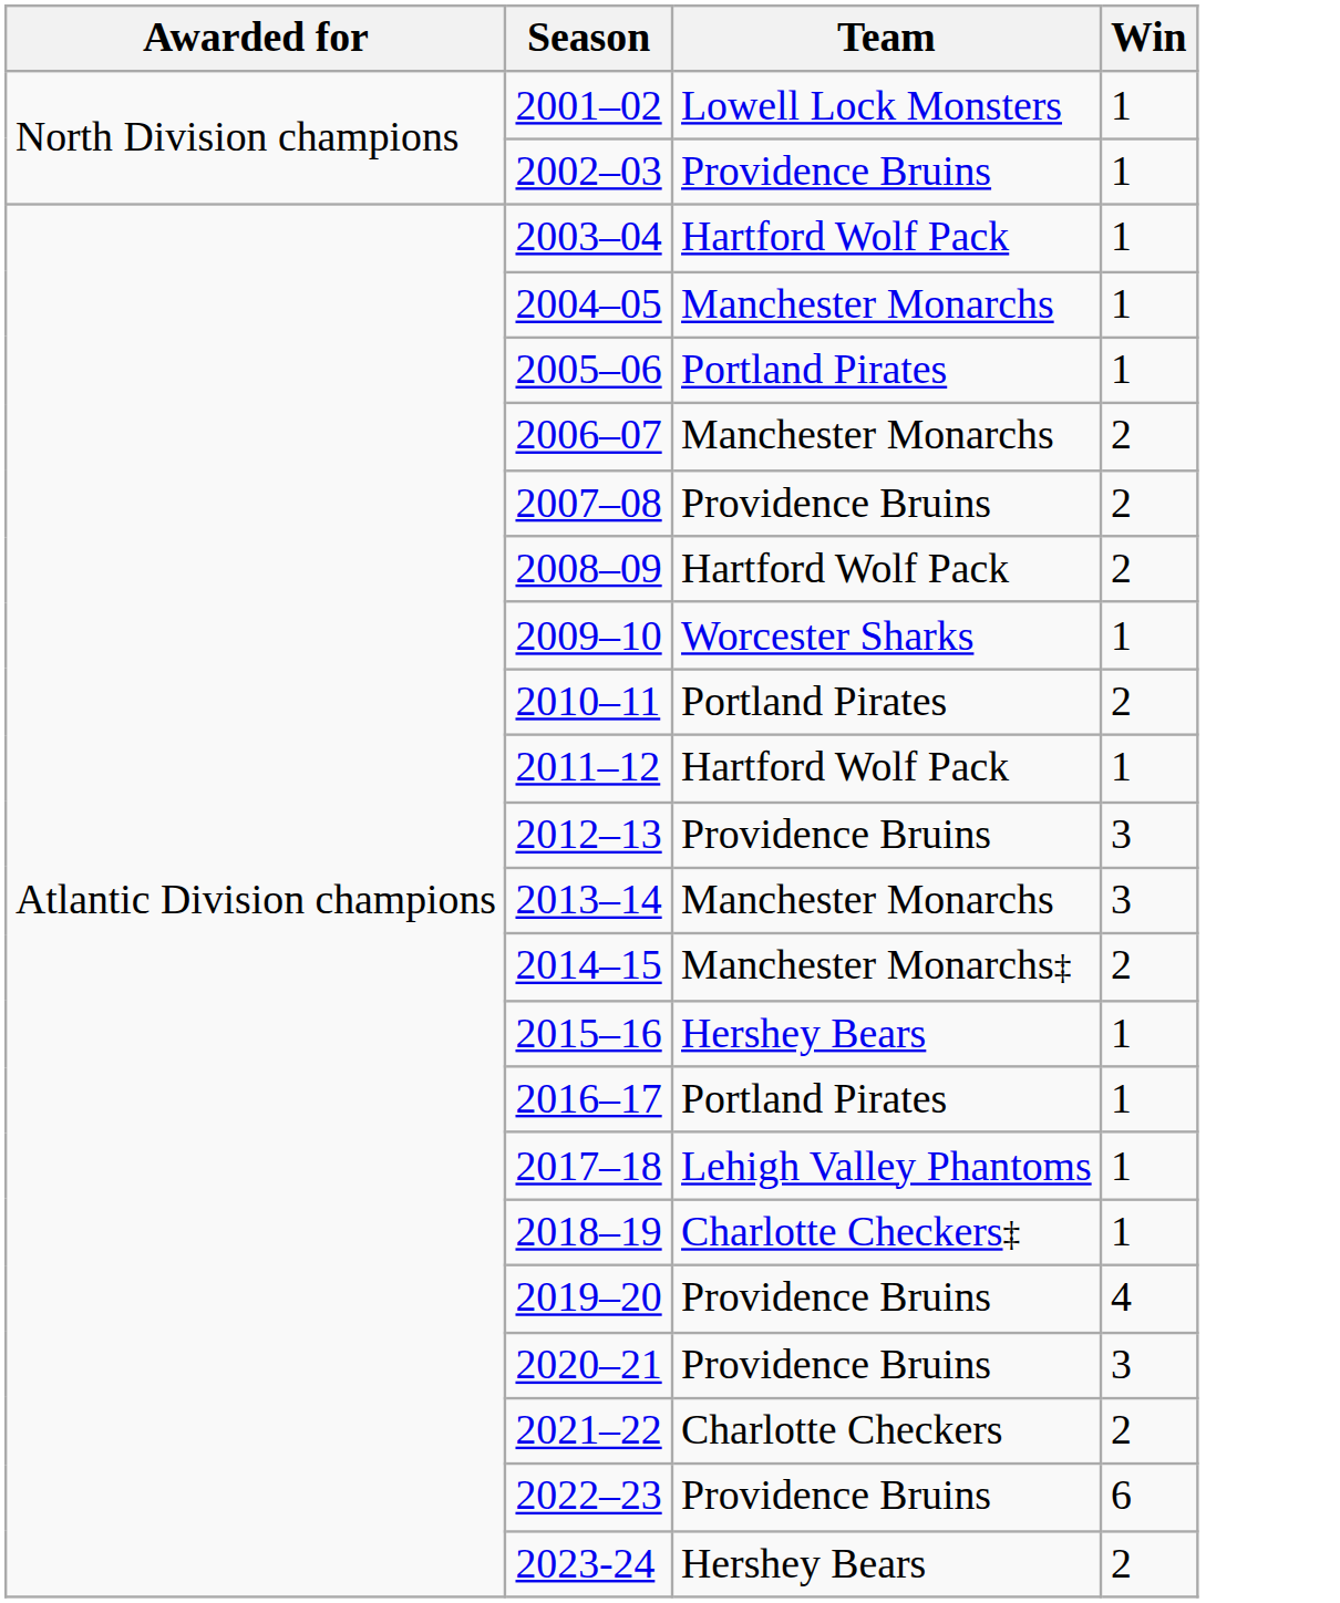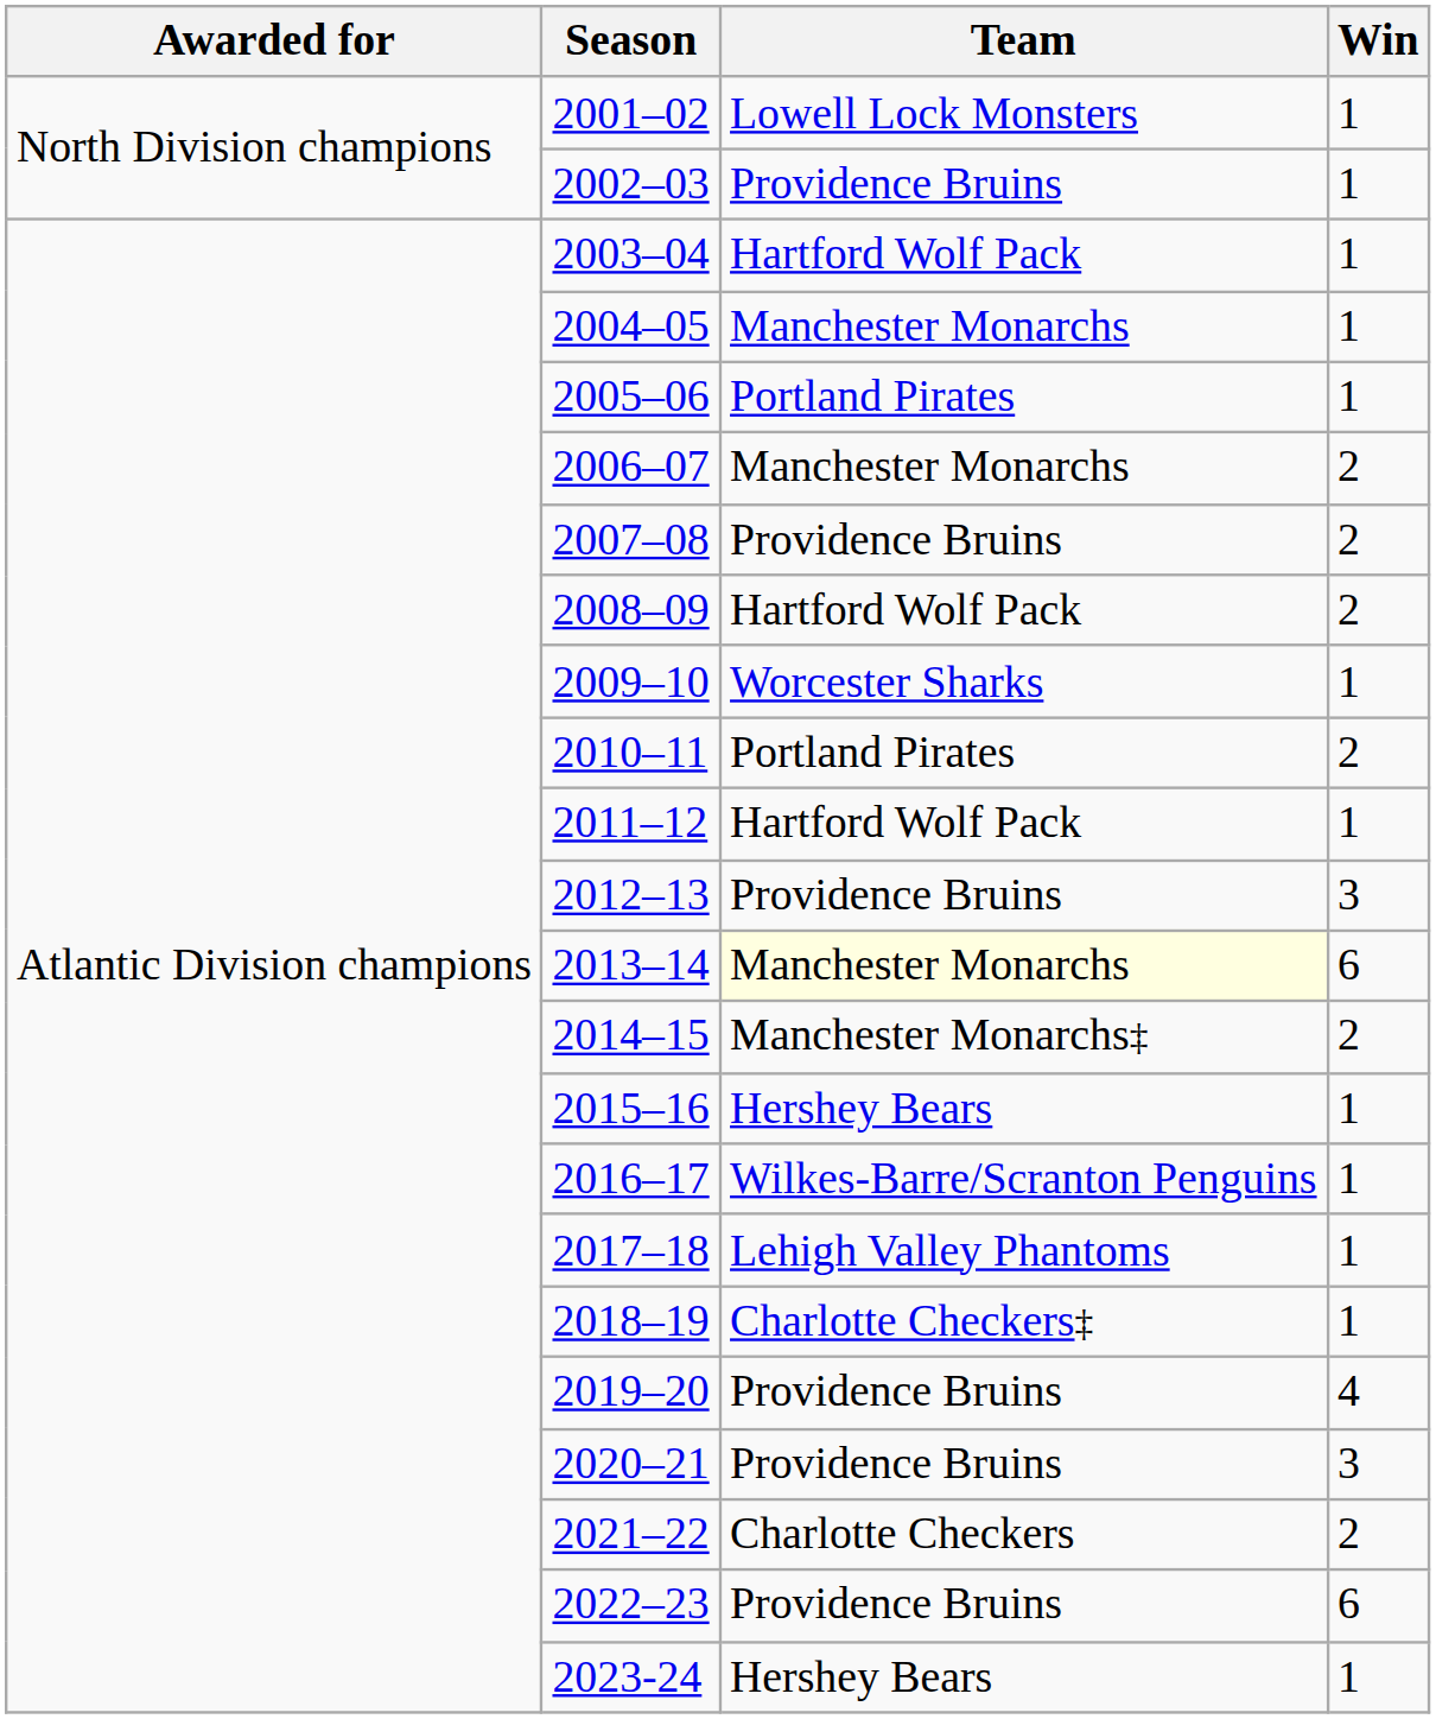 <table class="wikitable sortable">
 <tr>
 <th>Awarded for</th>
 <th>Season</th>
 <th>Team</th>
 <th>Win</th>
 </tr>
 <tr>
 <td rowspan=2>North Division champions</td>
 <td><a href='#'>2001–02</a></td>
 <td><a href='#'>Lowell Lock Monsters</a></td>
 <td>1</td>
 </tr>
 <tr>
 <td><a href='#'>2002–03</a></td>
 <td><a href='#'>Providence Bruins</a></td>
 <td>1</td>
 </tr>
 <tr>
 <td rowspan=40>Atlantic Division champions</td>
 <td><a href='#'>2003–04</a></td>
 <td><a href='#'>Hartford Wolf Pack</a></td>
 <td>1</td>
 </tr>
 <tr>
 <td><a href='#'>2004–05</a></td>
 <td><a href='#'>Manchester Monarchs</a></td>
 <td>1</td>
 </tr>
 <tr>
 <td><a href='#'>2005–06</a></td>
 <td><a href='#'>Portland Pirates</a></td>
 <td>1</td>
 </tr>
 <tr>
 <td><a href='#'>2006–07</a></td>
 <td>Manchester Monarchs</td>
 <td>2</td>
 </tr>
 <tr>
 <td><a href='#'>2007–08</a></td>
 <td>Providence Bruins</td>
 <td>2</td>
 </tr>
 <tr>
 <td><a href='#'>2008–09</a></td>
 <td>Hartford Wolf Pack</td>
 <td>2</td>
 </tr>
 <tr>
 <td><a href='#'>2009–10</a></td>
 <td><a href='#'>Worcester Sharks</a></td>
 <td>1</td>
 </tr>
 <tr>
 <td><a href='#'>2010–11</a></td>
 <td>Portland Pirates</td>
 <td>2</td>
 </tr>
 <tr>
 <td><a href='#'>2011–12</a></td>
 <td>Hartford Wolf Pack</td>
 <td>1</td>
 </tr>
 <tr>
 <td><a href='#'>2012–13</a></td>
 <td>Providence Bruins</td>
 <td>3</td>
 </tr>
 <tr>
 <td><a href='#'>2013–14</a></td>
-<td>Manchester Monarchs</td>
-<td>3</td>
+<td style="background: lightyellow;">Manchester Monarchs</td>
+<td>6</td>
 </tr>
 <tr>
 <td><a href='#'>2014–15</a></td>
 <td>Manchester Monarchs<small>‡</small></td>
 <td>2</td>
 </tr>
 <tr>
 <td><a href='#'>2015–16</a></td>
 <td><a href='#'>Hershey Bears</a></td>
 <td>1</td>
 </tr>
 <tr>
 <td><a href='#'>2016–17</a></td>
-<td>Portland Pirates</td>
+<td><a href='#'>Wilkes-Barre/Scranton Penguins</a></td>
 <td>1</td>
 </tr>
 <tr>
 <td><a href='#'>2017–18</a></td>
 <td><a href='#'>Lehigh Valley Phantoms</a></td>
 <td>1</td>
 </tr>
 <tr>
 <td><a href='#'>2018–19</a></td>
 <td><a href='#'>Charlotte Checkers</a><small>‡</small></td>
 <td>1</td>
 </tr>
 <tr>
 <td><a href='#'>2019–20</a></td>
 <td>Providence Bruins</td>
 <td>4</td>
 </tr>
 <tr>
 <td><a href='#'>2020–21</a></td>
 <td>Providence Bruins</td>
 <td>3</td>
 </tr>
 <tr>
 <td><a href='#'>2021–22</a></td>
 <td>Charlotte Checkers</td>
 <td>2</td>
 </tr>
 <tr>
 <td><a href='#'>2022–23</a></td>
 <td>Providence Bruins</td>
 <td>6</td>
 </tr>
 <tr>
 <td><a href='#'>2023-24</a></td>
 <td>Hershey Bears</td>
-<td>2</td>
+<td>1</td>
 </tr>
 </table>
